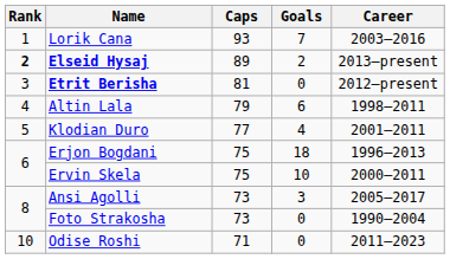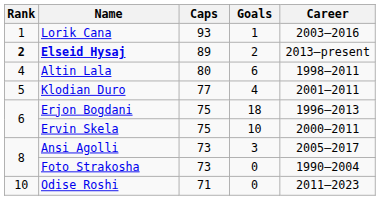 <table class="wikitable sortable" style="text-align:center">
 <tr>
 <th style="width:25px">Rank</th>
 <th style="width:150px">Name</th>
 <th style="width:50px">Caps</th>
 <th style="width:50px">Goals</th>
 <th style="width:100px">Career</th>
 </tr>
 <tr>
 <td>1</td>
 <td style="text-align:left"><a href='#'>Lorik Cana</a></td>
 <td>93</td>
-<td>7</td>
+<td>1</td>
 <td>2003–2016</td>
 </tr>
 <tr>
 <td><strong>2</strong></td>
 <td style="text-align:left"><strong><a href='#'>Elseid Hysaj</a></strong></td>
 <td>89</td>
 <td>2</td>
 <td>2013–present</td>
 </tr>
 <tr>
-<td>3</td>
-<td style="text-align:left"><strong><a href='#'>Etrit Berisha</a></strong></td>
-<td>81</td>
-<td>0</td>
-<td>2012–present</td>
-</tr>
-<tr>
 <td>4</td>
 <td style="text-align:left"><a href='#'>Altin Lala</a></td>
-<td>79</td>
+<td>80</td>
 <td>6</td>
 <td>1998–2011</td>
 </tr>
 <tr>
 <td>5</td>
 <td style="text-align:left"><a href='#'>Klodian Duro</a></td>
 <td>77</td>
 <td>4</td>
 <td>2001–2011</td>
 </tr>
 <tr>
 <td rowspan="2">6</td>
 <td style="text-align:left"><a href='#'>Erjon Bogdani</a></td>
 <td>75</td>
 <td>18</td>
 <td>1996–2013</td>
 </tr>
 <tr>
 <td style="text-align:left"><a href='#'>Ervin Skela</a></td>
 <td>75</td>
 <td>10</td>
 <td>2000–2011</td>
 </tr>
 <tr>
 <td rowspan="2">8</td>
 <td style="text-align:left"><a href='#'>Ansi Agolli</a></td>
 <td>73</td>
 <td>3</td>
 <td>2005–2017</td>
 </tr>
 <tr>
 <td style="text-align:left"><a href='#'>Foto Strakosha</a></td>
 <td>73</td>
 <td>0</td>
 <td>1990–2004</td>
 </tr>
 <tr>
 <td>10</td>
 <td style="text-align:left"><a href='#'>Odise Roshi</a></td>
 <td>71</td>
 <td>0</td>
 <td>2011–2023</td>
 </tr>
 </table>
